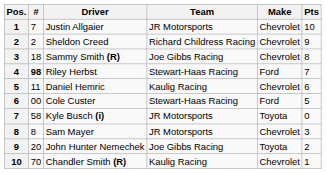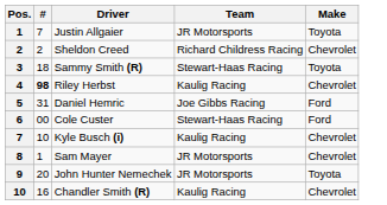 <table class="wikitable" style="font-size:95%">
 <tr>
 <th>Pos.</th>
 <th>#</th>
 <th>Driver</th>
 <th>Team</th>
 <th>Make</th>
-<th>Pts</th>
 </tr>
 <tr>
 <th>1</th>
 <td>7</td>
 <td>Justin Allgaier</td>
 <td>JR Motorsports</td>
-<td>Chevrolet</td>
-<td>10</td>
+<td>Toyota</td>
 </tr>
 <tr>
 <th>2</th>
 <td>2</td>
 <td>Sheldon Creed</td>
 <td>Richard Childress Racing</td>
 <td>Chevrolet</td>
-<td>9</td>
 </tr>
 <tr>
 <th>3</th>
 <td>18</td>
 <td>Sammy Smith <strong>(R)</strong></td>
-<td>Joe Gibbs Racing</td>
-<td>Chevrolet</td>
-<td>8</td>
+<td>Stewart-Haas Racing</td>
+<td>Toyota</td>
 </tr>
 <tr>
 <th>4</th>
 <td><strong>98</strong></td>
 <td>Riley Herbst</td>
-<td>Stewart-Haas Racing</td>
-<td>Ford</td>
-<td>7</td>
+<td>Kaulig Racing</td>
+<td>Chevrolet</td>
 </tr>
 <tr>
 <th>5</th>
-<td>11</td>
+<td>31</td>
 <td>Daniel Hemric</td>
-<td>Kaulig Racing</td>
-<td>Chevrolet</td>
-<td>6</td>
+<td>Joe Gibbs Racing</td>
+<td>Ford</td>
 </tr>
 <tr>
 <th>6</th>
 <td>00</td>
 <td>Cole Custer</td>
 <td>Stewart-Haas Racing</td>
 <td>Ford</td>
-<td>5</td>
 </tr>
 <tr>
 <th>7</th>
-<td>58</td>
+<td>10</td>
 <td>Kyle Busch <strong>(i)</strong></td>
-<td>JR Motorsports</td>
-<td>Toyota</td>
-<td>0</td>
+<td>Kaulig Racing</td>
+<td>Chevrolet</td>
 </tr>
 <tr>
 <th>8</th>
-<td>8</td>
+<td>1</td>
 <td>Sam Mayer</td>
 <td>JR Motorsports</td>
 <td>Chevrolet</td>
-<td>3</td>
 </tr>
 <tr>
 <th>9</th>
 <td>20</td>
 <td>John Hunter Nemechek</td>
-<td>Joe Gibbs Racing</td>
+<td>JR Motorsports</td>
 <td>Toyota</td>
-<td>2</td>
 </tr>
 <tr>
 <th>10</th>
-<td>70</td>
+<td>16</td>
 <td>Chandler Smith <strong>(R)</strong></td>
 <td>Kaulig Racing</td>
 <td>Chevrolet</td>
-<td>1</td>
 </tr>
 </table>
